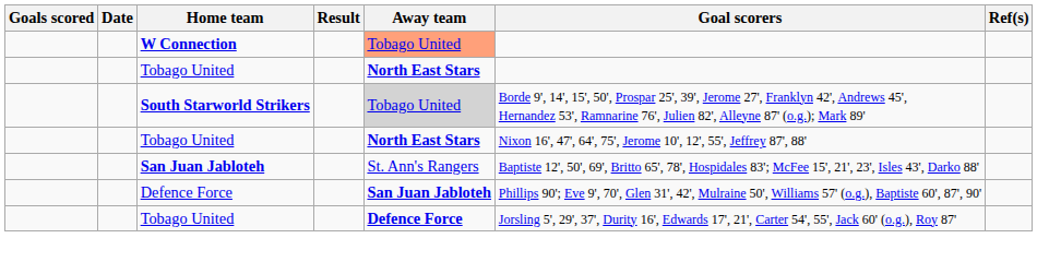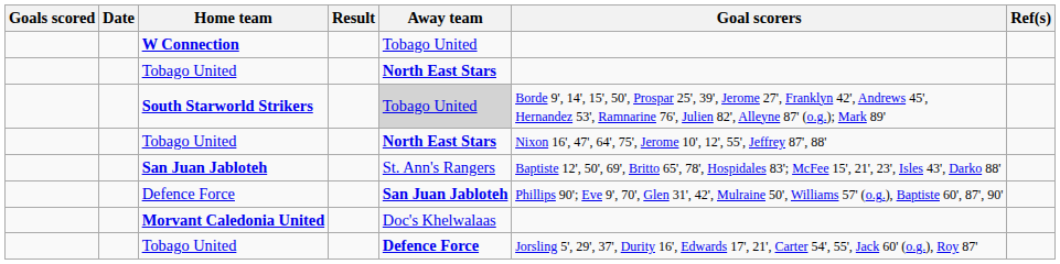 <table class="wikitable sortable" style="font-size:90%;">
 <tr>
 <th align="center">Goals scored</th>
 <th>Date</th>
 <th>Home team</th>
 <th align="center">Result</th>
 <th>Away team</th>
 <th>Goal scorers</th>
 <th class="unsortable">Ref(s)</th>
 </tr>
 <tr>
 <td></td>
 <td></td>
 <td><strong><a href='#'>W Connection</a></strong></td>
 <td></td>
-<td style="background: lightsalmon;"><a href='#'>Tobago United</a></td>
+<td><a href='#'>Tobago United</a></td>
 <td></td>
 <td></td>
 </tr>
 <tr>
 <td></td>
 <td></td>
 <td><a href='#'>Tobago United</a></td>
 <td></td>
 <td><strong><a href='#'>North East Stars</a></strong></td>
 <td></td>
 <td></td>
 </tr>
 <tr>
 <td></td>
 <td></td>
 <td><strong><a href='#'>South Starworld Strikers</a></strong></td>
 <td></td>
 <td style="background: lightgrey;"><a href='#'>Tobago United</a></td>
 <td><small><a href='#'>Borde</a> 9', 14', 15', 50', <a href='#'>Prospar</a> 25', 39', <a href='#'>Jerome</a> 27', <a href='#'>Franklyn</a> 42', <a href='#'>Andrews</a> 45',<br><a href='#'>Hernandez</a> 53', <a href='#'>Ramnarine</a> 76', <a href='#'>Julien</a> 82', <a href='#'>Alleyne</a> 87' (<a href='#'>o.g.</a>); <a href='#'>Mark</a> 89'</small></td>
 <td></td>
 </tr>
 <tr>
 <td></td>
 <td></td>
 <td><a href='#'>Tobago United</a></td>
 <td></td>
 <td><strong><a href='#'>North East Stars</a></strong></td>
 <td><small><a href='#'>Nixon</a> 16', 47', 64', 75', <a href='#'>Jerome</a> 10', 12', 55', <a href='#'>Jeffrey</a> 87', 88'</small></td>
 <td></td>
 </tr>
 <tr>
 <td></td>
 <td></td>
 <td><strong><a href='#'>San Juan Jabloteh</a></strong></td>
 <td></td>
 <td><a href='#'>St. Ann's Rangers</a></td>
 <td><small><a href='#'>Baptiste</a> 12', 50', 69', <a href='#'>Britto</a> 65', 78', <a href='#'>Hospidales</a> 83'; <a href='#'>McFee</a> 15', 21', 23', <a href='#'>Isles</a> 43', <a href='#'>Darko</a> 88'</small></td>
 <td></td>
 </tr>
 <tr>
 <td></td>
 <td></td>
 <td><a href='#'>Defence Force</a></td>
 <td></td>
 <td><strong><a href='#'>San Juan Jabloteh</a></strong></td>
 <td><small><a href='#'>Phillips</a> 90'; <a href='#'>Eve</a> 9', 70', <a href='#'>Glen</a> 31', 42', <a href='#'>Mulraine</a> 50', <a href='#'>Williams</a> 57' (<a href='#'>o.g.</a>), <a href='#'>Baptiste</a> 60', 87', 90'</small></td>
 <td></td>
 </tr>
 <tr>
 <td></td>
 <td></td>
+<td><strong><a href='#'>Morvant Caledonia United</a></strong></td>
+<td></td>
+<td><a href='#'>Doc's Khelwalaas</a></td>
+<td></td>
+<td></td>
+</tr>
+<tr>
+<td></td>
+<td></td>
 <td><a href='#'>Tobago United</a></td>
 <td></td>
 <td><strong><a href='#'>Defence Force</a></strong></td>
 <td><small><a href='#'>Jorsling</a> 5', 29', 37', <a href='#'>Durity</a> 16', <a href='#'>Edwards</a> 17', 21', <a href='#'>Carter</a> 54', 55', <a href='#'>Jack</a> 60' (<a href='#'>o.g.</a>), <a href='#'>Roy</a> 87'</small></td>
 <td></td>
 </tr>
 </table>
